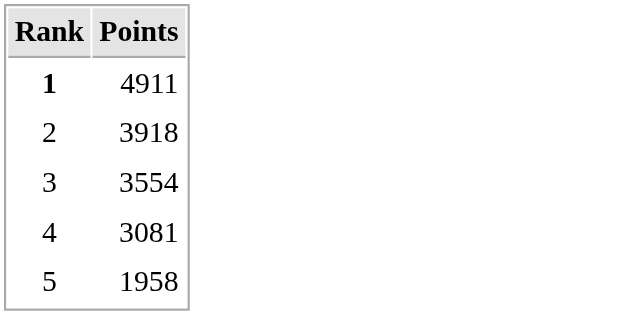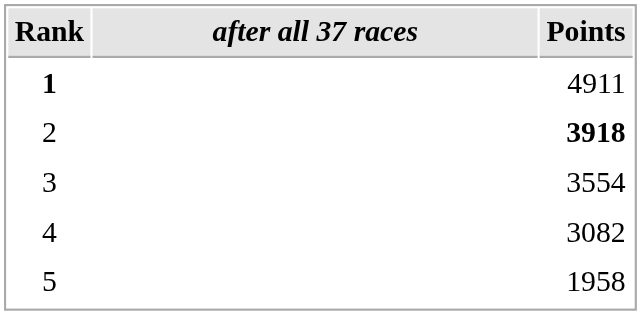 <table cellspacing="1" cellpadding="3" style="border:1px solid #aaa; font-size:86%;">
 <tr style="background:#e4e4e4;">
 <th style="border-bottom:1px solid #aaa; width:10px;">Rank</th>
+<th style="border-bottom:1px solid #aaa; width:200px; white-space:nowrap;"><em>after all 37 races</em> </th>
 <th style="border-bottom:1px solid #aaa; width:20px;">Points</th>
 </tr>
 <tr>
 <td style="text-align:center;"><strong>1</strong></td>
+<td><strong></strong></td>
 <td align=right>4911</td>
 </tr>
 <tr>
 <td style="text-align:center;">2</td>
-<td align=right>3918</td>
+<td></td>
+<td align=right><strong>3918</strong></td>
 </tr>
 <tr>
 <td style="text-align:center;">3</td>
+<td>  </td>
 <td align=right>3554</td>
 </tr>
 <tr>
 <td style="text-align:center;">4</td>
-<td align=right>3081</td>
+<td></td>
+<td align=right>3082</td>
 </tr>
 <tr>
 <td style="text-align:center;">5</td>
+<td></td>
 <td align=right>1958</td>
 </tr>
 </table>
